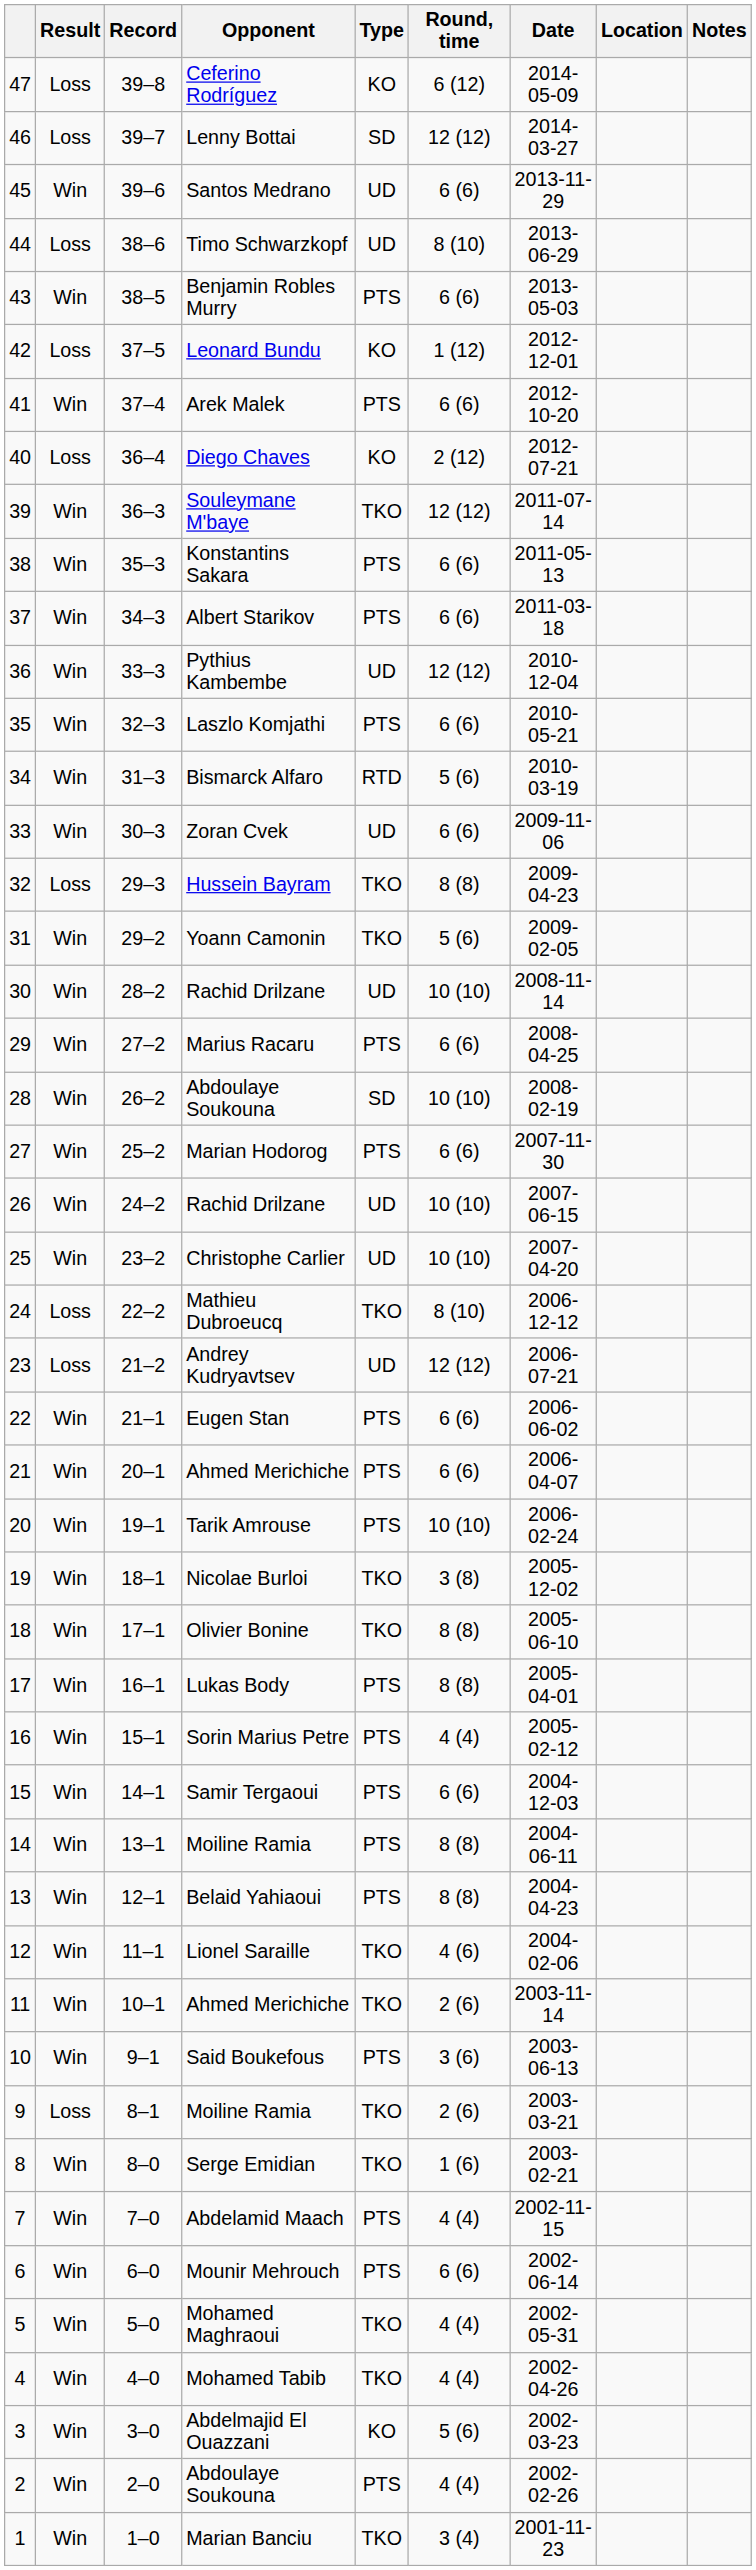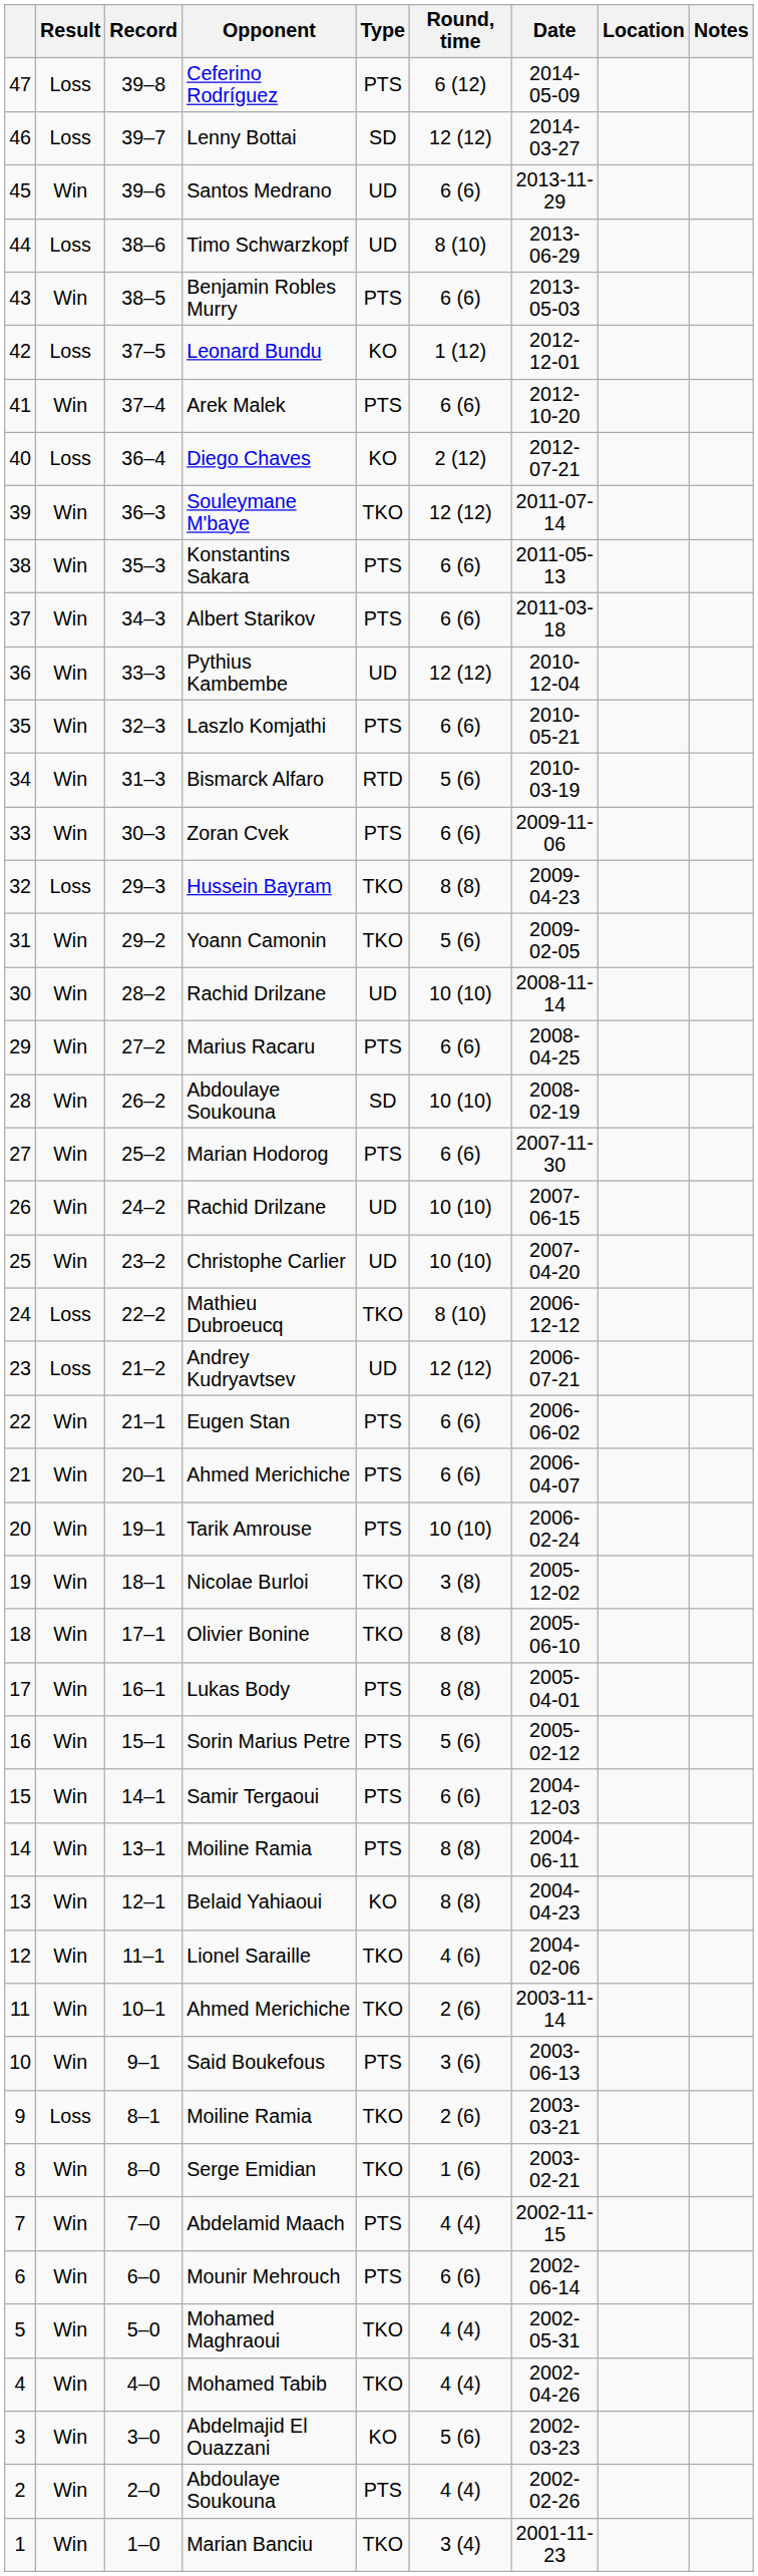 <table class=wikitable style=text-align:center>
 <tr>
 <th></th>
 <th>Result</th>
 <th>Record</th>
 <th>Opponent</th>
 <th>Type</th>
 <th>Round, time</th>
 <th>Date</th>
 <th>Location</th>
 <th>Notes</th>
 </tr>
 <tr>
 <td>47</td>
 <td>Loss</td>
 <td>39–8</td>
 <td align=left><a href='#'>Ceferino Rodríguez</a></td>
-<td>KO</td>
+<td>PTS</td>
 <td>6 (12)</td>
 <td>2014-05-09</td>
 <td align=left></td>
 <td align=left></td>
 </tr>
 <tr>
 <td>46</td>
 <td>Loss</td>
 <td>39–7</td>
 <td align=left>Lenny Bottai</td>
 <td>SD</td>
 <td>12 (12)</td>
 <td>2014-03-27</td>
 <td align=left></td>
 <td align=left></td>
 </tr>
 <tr>
 <td>45</td>
 <td>Win</td>
 <td>39–6</td>
 <td align=left>Santos Medrano</td>
 <td>UD</td>
 <td>6 (6)</td>
 <td>2013-11-29</td>
 <td align=left></td>
 <td align=left></td>
 </tr>
 <tr>
 <td>44</td>
 <td>Loss</td>
 <td>38–6</td>
 <td align=left>Timo Schwarzkopf</td>
 <td>UD</td>
 <td>8 (10)</td>
 <td>2013-06-29</td>
 <td align=left></td>
 <td align=left></td>
 </tr>
 <tr>
 <td>43</td>
 <td>Win</td>
 <td>38–5</td>
 <td align=left>Benjamin Robles Murry</td>
 <td>PTS</td>
 <td>6 (6)</td>
 <td>2013-05-03</td>
 <td align=left></td>
 <td align=left></td>
 </tr>
 <tr>
 <td>42</td>
 <td>Loss</td>
 <td>37–5</td>
 <td align=left><a href='#'>Leonard Bundu</a></td>
 <td>KO</td>
 <td>1 (12)</td>
 <td>2012-12-01</td>
 <td align=left></td>
 <td align=left></td>
 </tr>
 <tr>
 <td>41</td>
 <td>Win</td>
 <td>37–4</td>
 <td align=left>Arek Malek</td>
 <td>PTS</td>
 <td>6 (6)</td>
 <td>2012-10-20</td>
 <td align=left></td>
 <td align=left></td>
 </tr>
 <tr>
 <td>40</td>
 <td>Loss</td>
 <td>36–4</td>
 <td align=left><a href='#'>Diego Chaves</a></td>
 <td>KO</td>
 <td>2 (12)</td>
 <td>2012-07-21</td>
 <td align=left></td>
 <td align=left></td>
 </tr>
 <tr>
 <td>39</td>
 <td>Win</td>
 <td>36–3</td>
 <td align=left><a href='#'>Souleymane M'baye</a></td>
 <td>TKO</td>
 <td>12 (12)</td>
 <td>2011-07-14</td>
 <td align=left></td>
 <td align=left></td>
 </tr>
 <tr>
 <td>38</td>
 <td>Win</td>
 <td>35–3</td>
 <td align=left>Konstantins Sakara</td>
 <td>PTS</td>
 <td>6 (6)</td>
 <td>2011-05-13</td>
 <td align=left></td>
 <td align=left></td>
 </tr>
 <tr>
 <td>37</td>
 <td>Win</td>
 <td>34–3</td>
 <td align=left>Albert Starikov</td>
 <td>PTS</td>
 <td>6 (6)</td>
 <td>2011-03-18</td>
 <td align=left></td>
 <td align=left></td>
 </tr>
 <tr>
 <td>36</td>
 <td>Win</td>
 <td>33–3</td>
 <td align=left>Pythius Kambembe</td>
 <td>UD</td>
 <td>12 (12)</td>
 <td>2010-12-04</td>
 <td align=left></td>
 <td align=left></td>
 </tr>
 <tr>
 <td>35</td>
 <td>Win</td>
 <td>32–3</td>
 <td align=left>Laszlo Komjathi</td>
 <td>PTS</td>
 <td>6 (6)</td>
 <td>2010-05-21</td>
 <td align=left></td>
 <td align=left></td>
 </tr>
 <tr>
 <td>34</td>
 <td>Win</td>
 <td>31–3</td>
 <td align=left>Bismarck Alfaro</td>
 <td>RTD</td>
 <td>5 (6)</td>
 <td>2010-03-19</td>
 <td align=left></td>
 <td align=left></td>
 </tr>
 <tr>
 <td>33</td>
 <td>Win</td>
 <td>30–3</td>
 <td align=left>Zoran Cvek</td>
-<td>UD</td>
+<td>PTS</td>
 <td>6 (6)</td>
 <td>2009-11-06</td>
 <td align=left></td>
 <td align=left></td>
 </tr>
 <tr>
 <td>32</td>
 <td>Loss</td>
 <td>29–3</td>
 <td align=left><a href='#'>Hussein Bayram</a></td>
 <td>TKO</td>
 <td>8 (8)</td>
 <td>2009-04-23</td>
 <td align=left></td>
 <td align=left></td>
 </tr>
 <tr>
 <td>31</td>
 <td>Win</td>
 <td>29–2</td>
 <td align=left>Yoann Camonin</td>
 <td>TKO</td>
 <td>5 (6)</td>
 <td>2009-02-05</td>
 <td align=left></td>
 <td align=left></td>
 </tr>
 <tr>
 <td>30</td>
 <td>Win</td>
 <td>28–2</td>
 <td align=left>Rachid Drilzane</td>
 <td>UD</td>
 <td>10 (10)</td>
 <td>2008-11-14</td>
 <td align=left></td>
 <td align=left></td>
 </tr>
 <tr>
 <td>29</td>
 <td>Win</td>
 <td>27–2</td>
 <td align=left>Marius Racaru</td>
 <td>PTS</td>
 <td>6 (6)</td>
 <td>2008-04-25</td>
 <td align=left></td>
 <td align=left></td>
 </tr>
 <tr>
 <td>28</td>
 <td>Win</td>
 <td>26–2</td>
 <td align=left>Abdoulaye Soukouna</td>
 <td>SD</td>
 <td>10 (10)</td>
 <td>2008-02-19</td>
 <td align=left></td>
 <td align=left></td>
 </tr>
 <tr>
 <td>27</td>
 <td>Win</td>
 <td>25–2</td>
 <td align=left>Marian Hodorog</td>
 <td>PTS</td>
 <td>6 (6)</td>
 <td>2007-11-30</td>
 <td align=left></td>
 <td align=left></td>
 </tr>
 <tr>
 <td>26</td>
 <td>Win</td>
 <td>24–2</td>
 <td align=left>Rachid Drilzane</td>
 <td>UD</td>
 <td>10 (10)</td>
 <td>2007-06-15</td>
 <td align=left></td>
 <td align=left></td>
 </tr>
 <tr>
 <td>25</td>
 <td>Win</td>
 <td>23–2</td>
 <td align=left>Christophe Carlier</td>
 <td>UD</td>
 <td>10 (10)</td>
 <td>2007-04-20</td>
 <td align=left></td>
 <td align=left></td>
 </tr>
 <tr>
 <td>24</td>
 <td>Loss</td>
 <td>22–2</td>
 <td align=left>Mathieu Dubroeucq</td>
 <td>TKO</td>
 <td>8 (10)</td>
 <td>2006-12-12</td>
 <td align=left></td>
 <td align=left></td>
 </tr>
 <tr>
 <td>23</td>
 <td>Loss</td>
 <td>21–2</td>
 <td align=left>Andrey Kudryavtsev</td>
 <td>UD</td>
 <td>12 (12)</td>
 <td>2006-07-21</td>
 <td align=left></td>
 <td align=left></td>
 </tr>
 <tr>
 <td>22</td>
 <td>Win</td>
 <td>21–1</td>
 <td align=left>Eugen Stan</td>
 <td>PTS</td>
 <td>6 (6)</td>
 <td>2006-06-02</td>
 <td align=left></td>
 <td align=left></td>
 </tr>
 <tr>
 <td>21</td>
 <td>Win</td>
 <td>20–1</td>
 <td align=left>Ahmed Merichiche</td>
 <td>PTS</td>
 <td>6 (6)</td>
 <td>2006-04-07</td>
 <td align=left></td>
 <td align=left></td>
 </tr>
 <tr>
 <td>20</td>
 <td>Win</td>
 <td>19–1</td>
 <td align=left>Tarik Amrouse</td>
 <td>PTS</td>
 <td>10 (10)</td>
 <td>2006-02-24</td>
 <td align=left></td>
 <td align=left></td>
 </tr>
 <tr>
 <td>19</td>
 <td>Win</td>
 <td>18–1</td>
 <td align=left>Nicolae Burloi</td>
 <td>TKO</td>
 <td>3 (8)</td>
 <td>2005-12-02</td>
 <td align=left></td>
 <td align=left></td>
 </tr>
 <tr>
 <td>18</td>
 <td>Win</td>
 <td>17–1</td>
 <td align=left>Olivier Bonine</td>
 <td>TKO</td>
 <td>8 (8)</td>
 <td>2005-06-10</td>
 <td align=left></td>
 <td align=left></td>
 </tr>
 <tr>
 <td>17</td>
 <td>Win</td>
 <td>16–1</td>
 <td align=left>Lukas Body</td>
 <td>PTS</td>
 <td>8 (8)</td>
 <td>2005-04-01</td>
 <td align=left></td>
 <td align=left></td>
 </tr>
 <tr>
 <td>16</td>
 <td>Win</td>
 <td>15–1</td>
 <td align=left>Sorin Marius Petre</td>
 <td>PTS</td>
-<td>4 (4)</td>
+<td>5 (6)</td>
 <td>2005-02-12</td>
 <td align=left></td>
 <td align=left></td>
 </tr>
 <tr>
 <td>15</td>
 <td>Win</td>
 <td>14–1</td>
 <td align=left>Samir Tergaoui</td>
 <td>PTS</td>
 <td>6 (6)</td>
 <td>2004-12-03</td>
 <td align=left></td>
 <td align=left></td>
 </tr>
 <tr>
 <td>14</td>
 <td>Win</td>
 <td>13–1</td>
 <td align=left>Moiline Ramia</td>
 <td>PTS</td>
 <td>8 (8)</td>
 <td>2004-06-11</td>
 <td align=left></td>
 <td align=left></td>
 </tr>
 <tr>
 <td>13</td>
 <td>Win</td>
 <td>12–1</td>
 <td align=left>Belaid Yahiaoui</td>
-<td>PTS</td>
+<td>KO</td>
 <td>8 (8)</td>
 <td>2004-04-23</td>
 <td align=left></td>
 <td align=left></td>
 </tr>
 <tr>
 <td>12</td>
 <td>Win</td>
 <td>11–1</td>
 <td align=left>Lionel Saraille</td>
 <td>TKO</td>
 <td>4 (6)</td>
 <td>2004-02-06</td>
 <td align=left></td>
 <td align=left></td>
 </tr>
 <tr>
 <td>11</td>
 <td>Win</td>
 <td>10–1</td>
 <td align=left>Ahmed Merichiche</td>
 <td>TKO</td>
 <td>2 (6)</td>
 <td>2003-11-14</td>
 <td align=left></td>
 <td align=left></td>
 </tr>
 <tr>
 <td>10</td>
 <td>Win</td>
 <td>9–1</td>
 <td align=left>Said Boukefous</td>
 <td>PTS</td>
 <td>3 (6)</td>
 <td>2003-06-13</td>
 <td align=left></td>
 <td align=left></td>
 </tr>
 <tr>
 <td>9</td>
 <td>Loss</td>
 <td>8–1</td>
 <td align=left>Moiline Ramia</td>
 <td>TKO</td>
 <td>2 (6)</td>
 <td>2003-03-21</td>
 <td align=left></td>
 <td align=left></td>
 </tr>
 <tr>
 <td>8</td>
 <td>Win</td>
 <td>8–0</td>
 <td align=left>Serge Emidian</td>
 <td>TKO</td>
 <td>1 (6)</td>
 <td>2003-02-21</td>
 <td align=left></td>
 <td align=left></td>
 </tr>
 <tr>
 <td>7</td>
 <td>Win</td>
 <td>7–0</td>
 <td align=left>Abdelamid Maach</td>
 <td>PTS</td>
 <td>4 (4)</td>
 <td>2002-11-15</td>
 <td align=left></td>
 <td align=left></td>
 </tr>
 <tr>
 <td>6</td>
 <td>Win</td>
 <td>6–0</td>
 <td align=left>Mounir Mehrouch</td>
 <td>PTS</td>
 <td>6 (6)</td>
 <td>2002-06-14</td>
 <td align=left></td>
 <td align=left></td>
 </tr>
 <tr>
 <td>5</td>
 <td>Win</td>
 <td>5–0</td>
 <td align=left>Mohamed Maghraoui</td>
 <td>TKO</td>
 <td>4 (4)</td>
 <td>2002-05-31</td>
 <td align=left></td>
 <td align=left></td>
 </tr>
 <tr>
 <td>4</td>
 <td>Win</td>
 <td>4–0</td>
 <td align=left>Mohamed Tabib</td>
 <td>TKO</td>
 <td>4 (4)</td>
 <td>2002-04-26</td>
 <td align=left></td>
 <td align=left></td>
 </tr>
 <tr>
 <td>3</td>
 <td>Win</td>
 <td>3–0</td>
 <td align=left>Abdelmajid El Ouazzani</td>
 <td>KO</td>
 <td>5 (6)</td>
 <td>2002-03-23</td>
 <td align=left></td>
 <td align=left></td>
 </tr>
 <tr>
 <td>2</td>
 <td>Win</td>
 <td>2–0</td>
 <td align=left>Abdoulaye Soukouna</td>
 <td>PTS</td>
 <td>4 (4)</td>
 <td>2002-02-26</td>
 <td align=left></td>
 <td align=left></td>
 </tr>
 <tr>
 <td>1</td>
 <td>Win</td>
 <td>1–0</td>
 <td align=left>Marian Banciu</td>
 <td>TKO</td>
 <td>3 (4)</td>
 <td>2001-11-23</td>
 <td align=left></td>
 <td align=left></td>
 </tr>
 </table>
